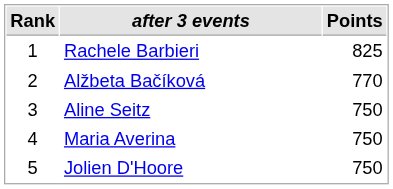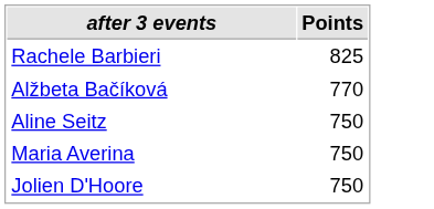 <table cellspacing="1" cellpadding="3" style="border:1px solid #aaa; font-size:90%;">
 <tr style="background:#e4e4e4;">
-<th style="border-bottom:1px solid #aaa; width:10px;">Rank</th>
 <th style="border-bottom:1px solid #aaa; width:200px; white-space:nowrap;"><em>after 3 events</em> </th>
 <th style="border-bottom:1px solid #aaa; width:20px;">Points</th>
 </tr>
 <tr>
-<td style="text-align:center;">1</td>
 <td> <a href='#'>Rachele Barbieri</a></td>
 <td align="right">825</td>
 </tr>
 <tr>
-<td style="text-align:center;">2</td>
 <td> <a href='#'>Alžbeta Bačíková</a></td>
 <td align="right">770</td>
 </tr>
 <tr>
-<td style="text-align:center;">3</td>
 <td> <a href='#'>Aline Seitz</a></td>
 <td align="right">750</td>
 </tr>
 <tr>
-<td style="text-align:center;">4</td>
 <td> <a href='#'>Maria Averina</a></td>
 <td align="right">750</td>
 </tr>
 <tr>
-<td style="text-align:center;">5</td>
 <td> <a href='#'>Jolien D'Hoore</a></td>
 <td align="right">750</td>
 </tr>
 </table>
